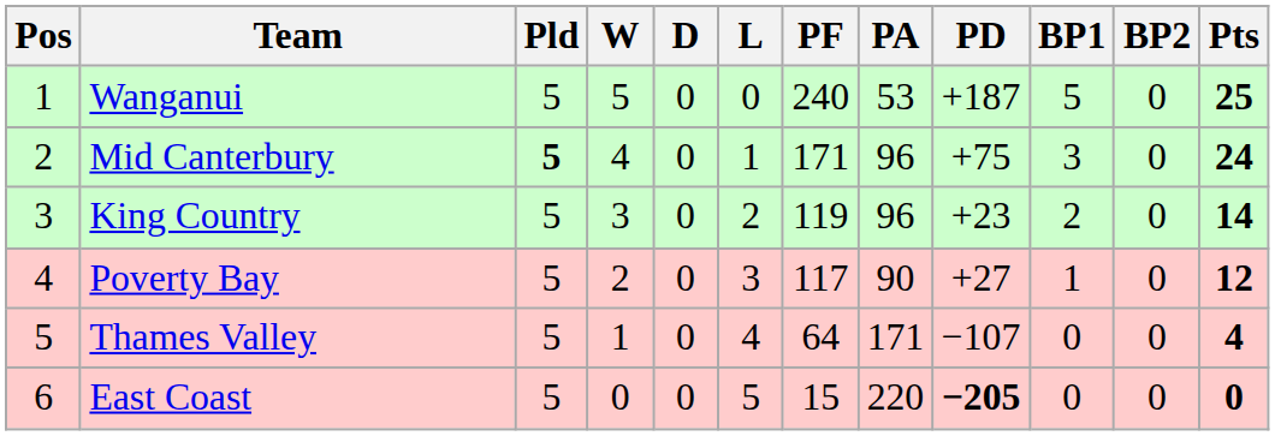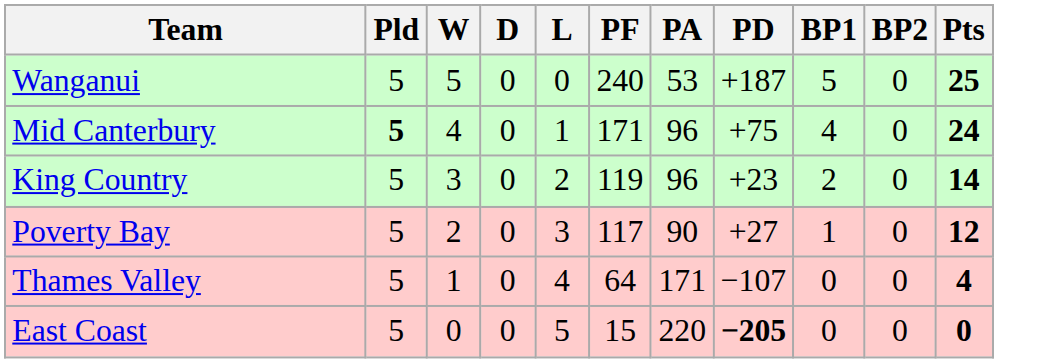 <table class="wikitable" style="text-align:center">
 <tr>
-<th width=20 abbr="Position">Pos</th>
 <th width=175>Team</th>
 <th width=20 abbr="Played">Pld</th>
 <th width=20 abbr="Won">W</th>
 <th width=20 abbr="Drawn">D</th>
 <th width=20 abbr="Lost">L</th>
 <th width=20 abbr="Points for">PF</th>
 <th width=20 abbr="Points against">PA</th>
 <th width=25 abbr="Points difference">PD</th>
 <th width=20 abbr="Bonus Points 1">BP1</th>
 <th width=20 abbr="Bonus Points 2">BP2</th>
 <th width=20 abbr="Points">Pts</th>
 </tr>
 <tr style="background:#ccffcc">
-<td>1</td>
 <td style="text-align:left"><a href='#'>Wanganui</a></td>
 <td>5</td>
 <td>5</td>
 <td>0</td>
 <td>0</td>
 <td>240</td>
 <td>53</td>
 <td>+187</td>
 <td>5</td>
 <td>0</td>
 <td><strong>25</strong></td>
 </tr>
 <tr style="background:#ccffcc">
-<td>2</td>
 <td style="text-align:left"><a href='#'>Mid Canterbury</a></td>
 <td><strong>5</strong></td>
 <td>4</td>
 <td>0</td>
 <td>1</td>
 <td>171</td>
 <td>96</td>
 <td>+75</td>
-<td>3</td>
+<td>4</td>
 <td>0</td>
 <td><strong>24</strong></td>
 </tr>
 <tr style="background:#ccffcc">
-<td>3</td>
 <td style="text-align:left"><a href='#'>King Country</a></td>
 <td>5</td>
 <td>3</td>
 <td>0</td>
 <td>2</td>
 <td>119</td>
 <td>96</td>
 <td>+23</td>
 <td>2</td>
 <td>0</td>
 <td><strong>14</strong></td>
 </tr>
 <tr style="background:#ffcccc">
-<td>4</td>
 <td style="text-align:left"><a href='#'>Poverty Bay</a></td>
 <td>5</td>
 <td>2</td>
 <td>0</td>
 <td>3</td>
 <td>117</td>
 <td>90</td>
 <td>+27</td>
 <td>1</td>
 <td>0</td>
 <td><strong>12</strong></td>
 </tr>
 <tr style="background:#ffcccc">
-<td>5</td>
 <td style="text-align:left"><a href='#'>Thames Valley</a></td>
 <td>5</td>
 <td>1</td>
 <td>0</td>
 <td>4</td>
 <td>64</td>
 <td>171</td>
 <td>−107</td>
 <td>0</td>
 <td>0</td>
 <td><strong>4</strong></td>
 </tr>
 <tr style="background:#ffcccc">
-<td>6</td>
 <td style="text-align:left"><a href='#'>East Coast</a></td>
 <td>5</td>
 <td>0</td>
 <td>0</td>
 <td>5</td>
 <td>15</td>
 <td>220</td>
 <td><strong>−205</strong></td>
 <td>0</td>
 <td>0</td>
 <td><strong>0</strong></td>
 </tr>
 </table>
